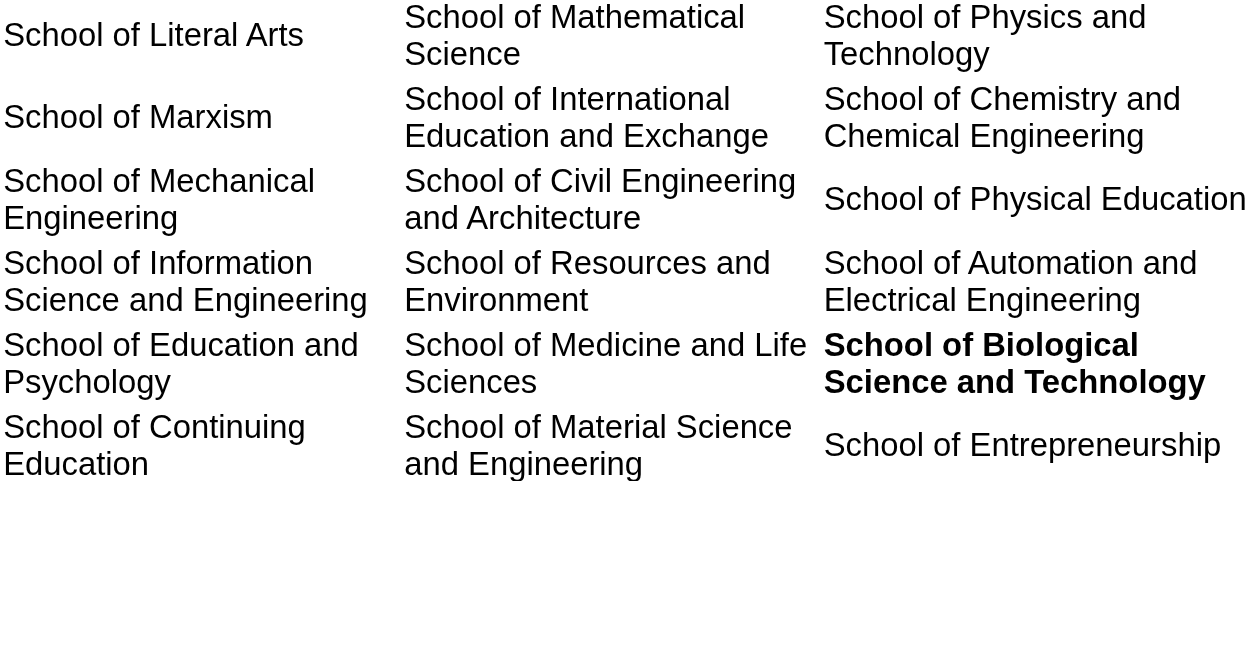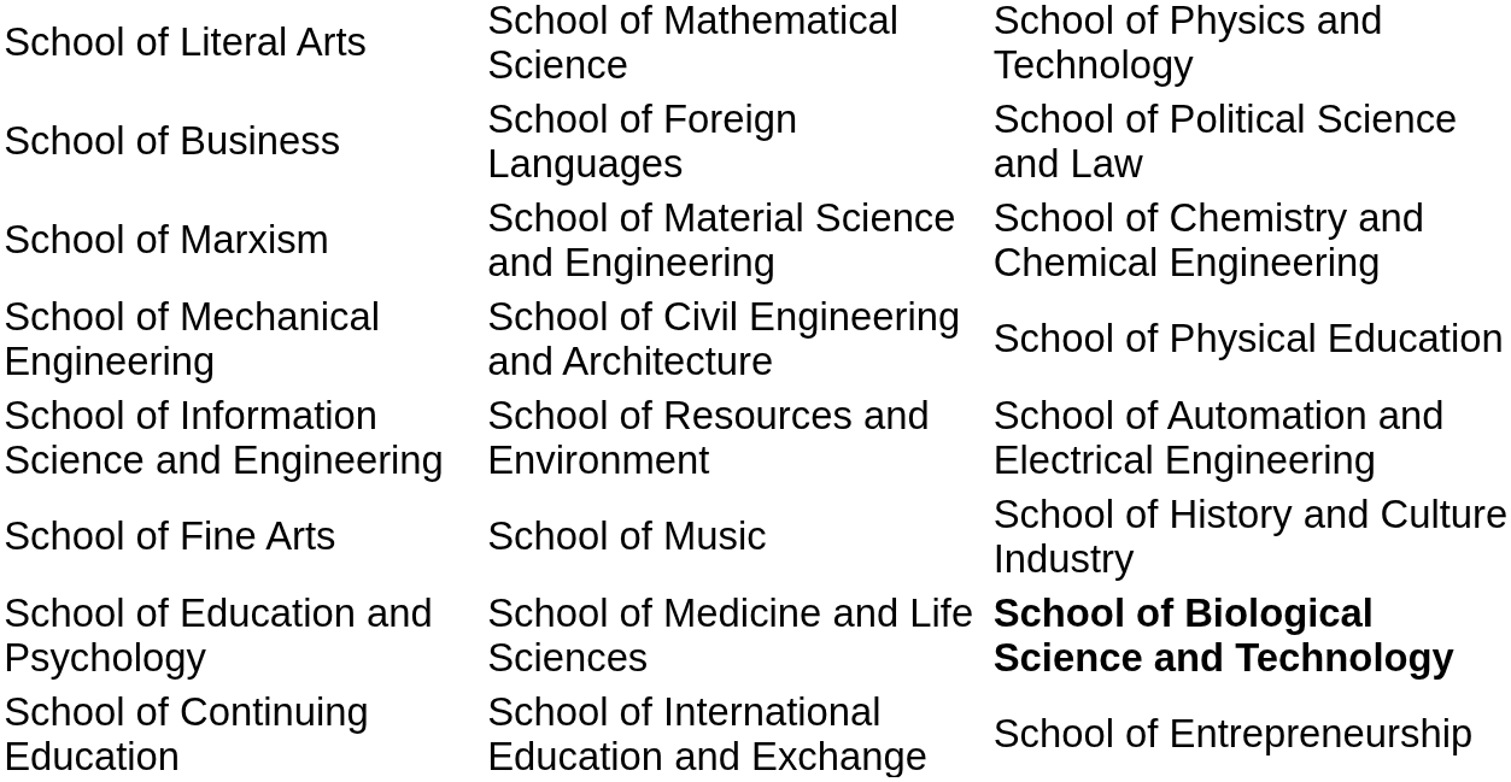 <table>
 <tr>
 <td>School of Literal Arts</td>
 <td>School of Mathematical Science</td>
 <td>School of Physics and Technology</td>
 </tr>
 <tr>
+<td>School of Business</td>
+<td>School of Foreign Languages</td>
+<td>School of Political Science and Law</td>
+</tr>
+<tr>
 <td>School of Marxism</td>
-<td>School of International Education and Exchange</td>
+<td>School of Material Science and Engineering</td>
 <td>School of Chemistry and Chemical Engineering</td>
 </tr>
 <tr>
 <td>School of Mechanical Engineering</td>
 <td>School of Civil Engineering and Architecture</td>
 <td>School of Physical Education</td>
 </tr>
 <tr>
 <td>School of Information Science and Engineering</td>
 <td>School of Resources and Environment</td>
 <td>School of Automation and Electrical Engineering</td>
 </tr>
 <tr>
+<td>School of Fine Arts</td>
+<td>School of Music</td>
+<td>School of History and Culture Industry</td>
+</tr>
+<tr>
 <td>School of Education and Psychology</td>
 <td>School of Medicine and Life Sciences</td>
 <td><strong>School of Biological Science and Technology</strong></td>
 </tr>
 <tr>
 <td>School of Continuing Education</td>
-<td>School of Material Science and Engineering</td>
+<td>School of International Education and Exchange</td>
 <td>School of Entrepreneurship</td>
 </tr>
 </table>
